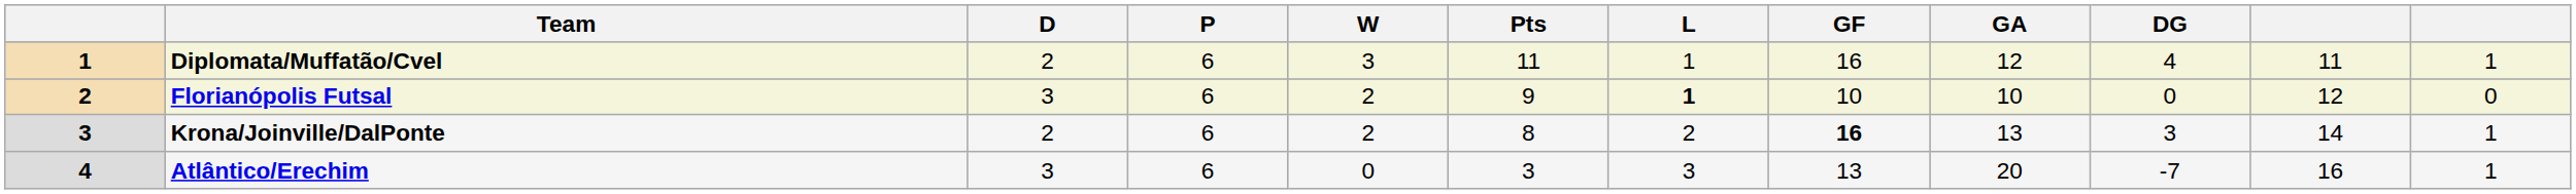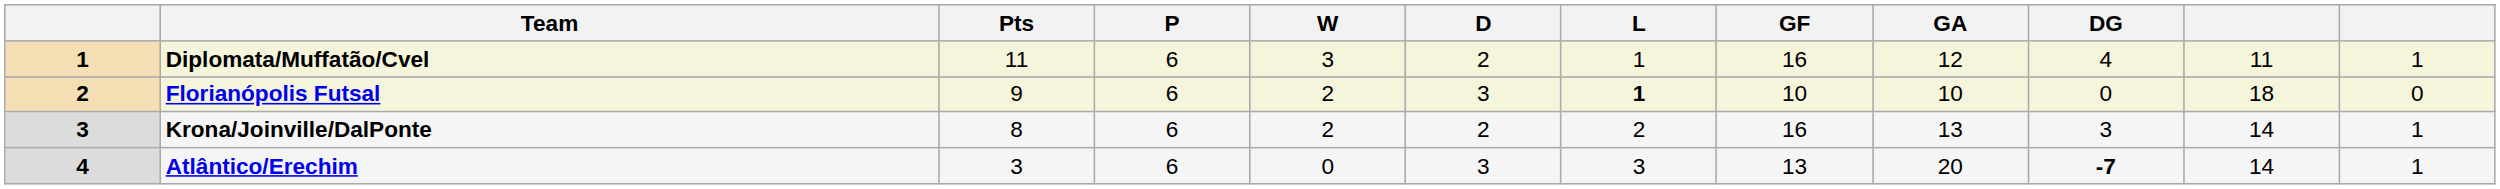 <table class="wikitable sortable" style="text-align:center; font-size:90%;width:80%">
 <tr>
 <th bgcolor=#ffe5b4 width="5%"><span></span></th>
 <th bgcolor=#ffe5b4 width="25%"><span>Team</span></th>
-<th bgcolor=#ffe5b4 width="5%"><span>D</span></th>
+<th bgcolor=#ffe5b4 width="5%"><span>Pts</span></th>
 <th bgcolor=#ffe5b4 width="5%"><span>P</span></th>
 <th bgcolor=#ffe5b4 width="5%"><span>W</span></th>
-<th bgcolor=#ffe5b4 width="5%"><span>Pts</span></th>
+<th bgcolor=#ffe5b4 width="5%"><span>D</span></th>
 <th bgcolor=#ffe5b4 width="5%"><span>L</span></th>
 <th bgcolor=#ffe5b4 width="5%"><span>GF</span></th>
 <th bgcolor=#ffe5b4 width="5%"><span>GA</span></th>
 <th bgcolor=#ffe5b4 width="5%"><span>DG</span></th>
 <th bgcolor=#ffe5b4 width="5%"></th>
 <th bgcolor=#ffe5b4 width="5%"></th>
 </tr>
 <tr bgcolor=#f5f5dc>
 <td bgcolor=wheat align="center"><strong>1</strong></td>
 <td align=left><strong> Diplomata/Muffatão/Cvel</strong></td>
-<td>2</td>
+<td>11</td>
 <td>6</td>
 <td>3</td>
-<td>11</td>
+<td>2</td>
 <td>1</td>
 <td>16</td>
 <td>12</td>
 <td>4</td>
 <td>11</td>
 <td>1</td>
 </tr>
 <tr bgcolor=#f5f5dc>
 <td bgcolor=wheat align="center"><strong>2</strong></td>
 <td align=left><strong> <a href='#'>Florianópolis Futsal</a></strong></td>
-<td>3</td>
+<td>9</td>
 <td>6</td>
 <td>2</td>
-<td>9</td>
+<td>3</td>
 <td><strong>1</strong></td>
 <td>10</td>
 <td>10</td>
 <td>0</td>
-<td>12</td>
+<td>18</td>
 <td>0</td>
 </tr>
 <tr bgcolor=whitesmoke>
 <td bgcolor=#DCDCDC align="center"><strong>3</strong></td>
 <td align=left><strong> Krona/Joinville/DalPonte</strong></td>
-<td>2</td>
+<td>8</td>
 <td>6</td>
 <td>2</td>
-<td>8</td>
 <td>2</td>
-<td><strong>16</strong></td>
+<td>2</td>
+<td>16</td>
 <td>13</td>
 <td>3</td>
 <td>14</td>
 <td>1</td>
 </tr>
 <tr bgcolor=whitesmoke>
 <td bgcolor=#DCDCDC align="center"><strong>4</strong></td>
 <td align=left><strong> <a href='#'>Atlântico/Erechim</a></strong></td>
 <td>3</td>
 <td>6</td>
 <td>0</td>
 <td>3</td>
 <td>3</td>
 <td>13</td>
 <td>20</td>
-<td>-7</td>
-<td>16</td>
+<td><strong>-7</strong></td>
+<td>14</td>
 <td>1</td>
 </tr>
 </table>
